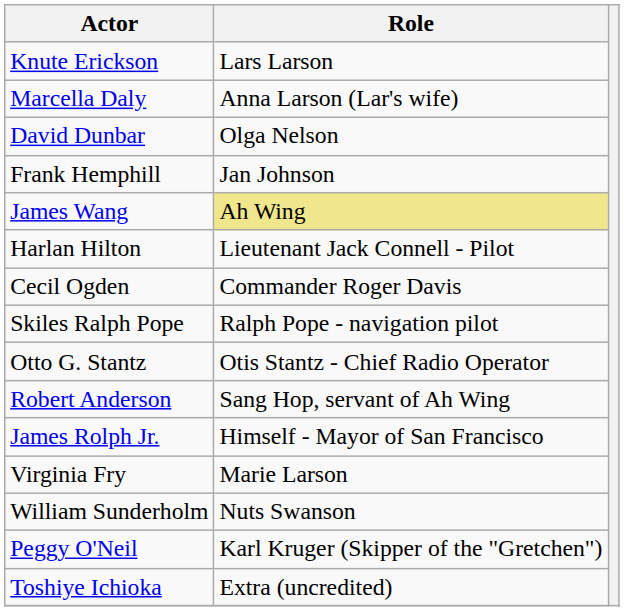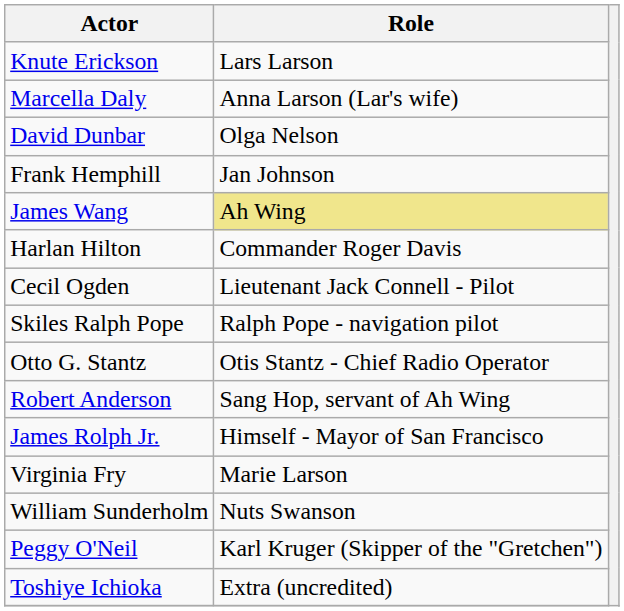 <table class="wikitable">
 <tr>
 <th>Actor</th>
 <th>Role</th>
 <th rowspan=18 style="text-align: center;"></th>
 </tr>
 <tr>
 <td><a href='#'>Knute Erickson</a></td>
 <td>Lars Larson</td>
 </tr>
 <tr>
 <td><a href='#'>Marcella Daly</a></td>
 <td>Anna Larson (Lar's wife)</td>
 </tr>
 <tr>
 <td><a href='#'>David Dunbar</a></td>
 <td>Olga Nelson</td>
 </tr>
 <tr>
 <td>Frank Hemphill</td>
 <td>Jan Johnson</td>
 </tr>
 <tr>
 <td><a href='#'>James Wang</a></td>
 <td style="background: khaki;">Ah Wing</td>
 </tr>
 <tr>
 <td>Harlan Hilton</td>
-<td>Lieutenant Jack Connell - Pilot</td>
+<td>Commander Roger Davis</td>
 </tr>
 <tr>
 <td>Cecil Ogden</td>
-<td>Commander Roger Davis</td>
+<td>Lieutenant Jack Connell - Pilot</td>
 </tr>
 <tr>
 <td>Skiles Ralph Pope</td>
 <td>Ralph Pope - navigation pilot</td>
 </tr>
 <tr>
 <td>Otto G. Stantz</td>
 <td>Otis Stantz - Chief Radio Operator</td>
 </tr>
 <tr>
 <td><a href='#'>Robert Anderson</a></td>
 <td>Sang Hop, servant of Ah Wing</td>
 </tr>
 <tr>
 <td><a href='#'>James Rolph Jr.</a></td>
 <td>Himself - Mayor of San Francisco</td>
 </tr>
 <tr>
 <td>Virginia Fry</td>
 <td>Marie Larson</td>
 </tr>
 <tr>
 <td>William Sunderholm</td>
 <td>Nuts Swanson</td>
 </tr>
 <tr>
 <td><a href='#'>Peggy O'Neil</a></td>
 <td>Karl Kruger (Skipper of the "Gretchen")</td>
 </tr>
 <tr>
 <td><a href='#'>Toshiye Ichioka</a></td>
 <td>Extra (uncredited)</td>
 </tr>
 <tr>
 </tr>
 </table>
